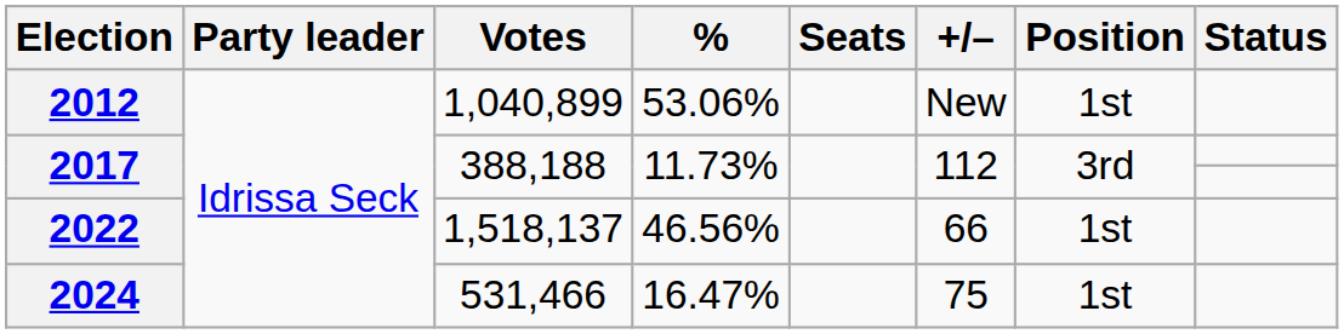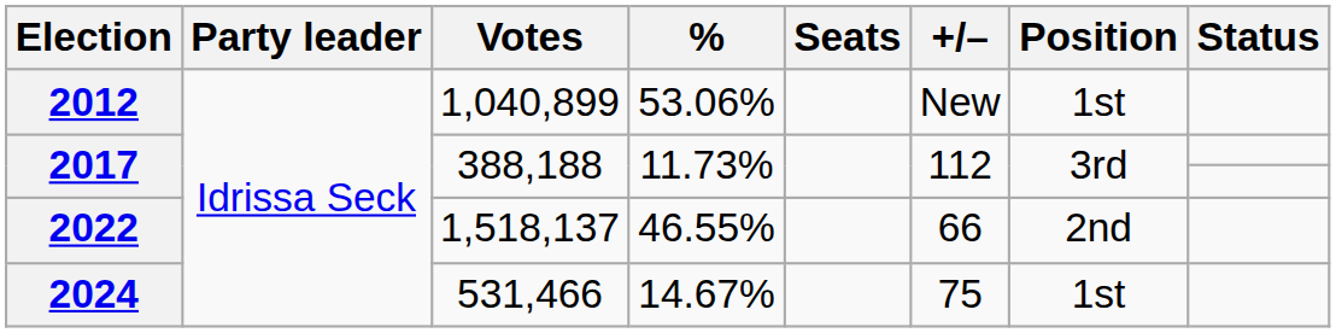 <table class="wikitable" style="text-align:center">
 <tr>
 <th>Election</th>
 <th>Party leader</th>
 <th>Votes</th>
 <th>%</th>
 <th>Seats</th>
 <th>+/–</th>
 <th><strong>Position</strong></th>
 <th><strong>Status</strong></th>
 </tr>
 <tr>
 <th><a href='#'>2012</a></th>
 <td rowspan="5"><a href='#'>Idrissa Seck</a></td>
 <td>1,040,899</td>
 <td>53.06%</td>
 <td></td>
 <td>New</td>
 <td> 1st</td>
 <td></td>
 </tr>
 <tr>
 <th rowspan=2><a href='#'>2017</a></th>
 <td rowspan=2>388,188</td>
 <td rowspan=2>11.73%</td>
 <td rowspan=2></td>
 <td rowspan=2> 112</td>
 <td rowspan=2> 3rd</td>
 <td> </td>
 </tr>
 <tr>
 <td> </td>
 </tr>
 <tr>
 <th><a href='#'>2022</a></th>
 <td>1,518,137</td>
-<td>46.56%</td>
+<td>46.55%</td>
 <td></td>
 <td> 66</td>
-<td> 1st</td>
+<td> 2nd</td>
 <td></td>
 </tr>
 <tr>
 <th><a href='#'>2024</a></th>
 <td>531,466</td>
-<td>16.47%</td>
+<td>14.67%</td>
 <td></td>
 <td> 75</td>
 <td> 1st</td>
 <td></td>
 </tr>
 </table>
